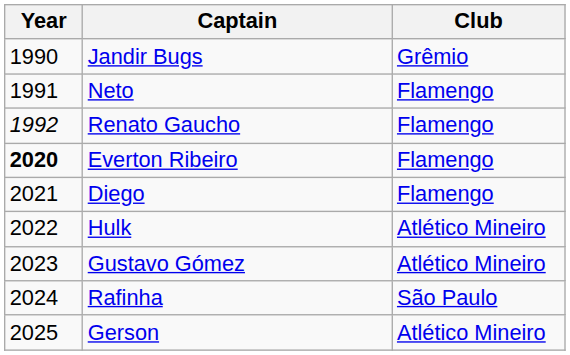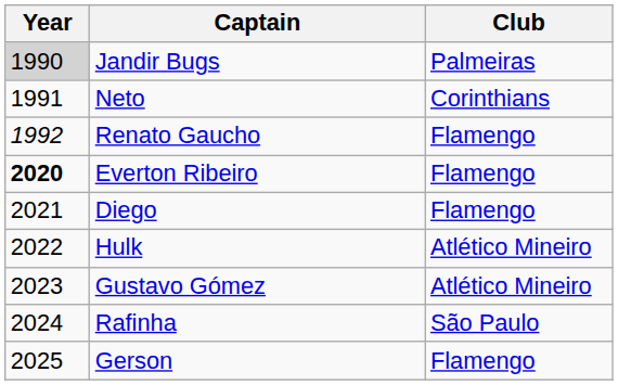 <table class="wikitable" margin-left:1em;">
 <tr>
 <th style="width:50px">Year</th>
 <th style="width:220px">Captain</th>
 <th style="width:120px">Club</th>
 </tr>
 <tr>
-<td>1990</td>
+<td style="background: lightgrey;">1990</td>
 <td> <a href='#'>Jandir Bugs </a></td>
-<td><a href='#'>Grêmio</a></td>
+<td><a href='#'>Palmeiras</a></td>
 </tr>
 <tr>
 <td>1991</td>
 <td> <a href='#'>Neto</a></td>
-<td><a href='#'>Flamengo</a></td>
+<td><a href='#'>Corinthians</a></td>
 </tr>
 <tr>
 <td><em>1992</em></td>
 <td> <a href='#'>Renato Gaucho</a></td>
 <td><a href='#'>Flamengo</a></td>
 </tr>
 <tr>
 <td><strong>2020</strong></td>
 <td> <a href='#'>Everton Ribeiro</a></td>
 <td><a href='#'>Flamengo</a></td>
 </tr>
 <tr>
 <td>2021</td>
 <td> <a href='#'>Diego</a></td>
 <td><a href='#'>Flamengo</a></td>
 </tr>
 <tr>
 <td>2022</td>
 <td> <a href='#'>Hulk</a></td>
 <td><a href='#'>Atlético Mineiro</a></td>
 </tr>
 <tr>
 <td>2023</td>
 <td> <a href='#'>Gustavo Gómez</a></td>
 <td><a href='#'>Atlético Mineiro</a></td>
 </tr>
 <tr>
 <td>2024</td>
 <td> <a href='#'>Rafinha</a></td>
 <td><a href='#'>São Paulo</a></td>
 </tr>
 <tr>
 <td>2025</td>
 <td> <a href='#'>Gerson</a></td>
-<td><a href='#'>Atlético Mineiro</a></td>
+<td><a href='#'>Flamengo</a></td>
 </tr>
 </table>
